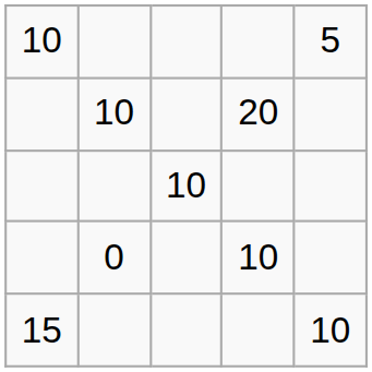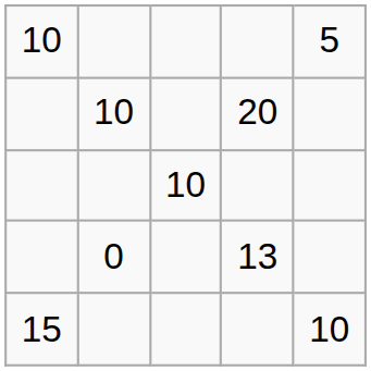 <table class="wikitable" style="margin-left:auto;margin-right:auto;text-align:center;width:10em;height:10em;table-layout:fixed;">
 <tr>
 <td>10</td>
 <td></td>
 <td></td>
 <td></td>
 <td>5</td>
 </tr>
 <tr>
 <td></td>
 <td>10</td>
 <td></td>
 <td>20</td>
 <td></td>
 </tr>
 <tr>
 <td></td>
 <td></td>
 <td>10</td>
 <td></td>
 <td></td>
 </tr>
 <tr>
 <td></td>
 <td>0</td>
 <td></td>
-<td>10</td>
+<td>13</td>
 <td></td>
 </tr>
 <tr>
 <td>15</td>
 <td></td>
 <td></td>
 <td></td>
 <td>10</td>
 </tr>
 </table>
